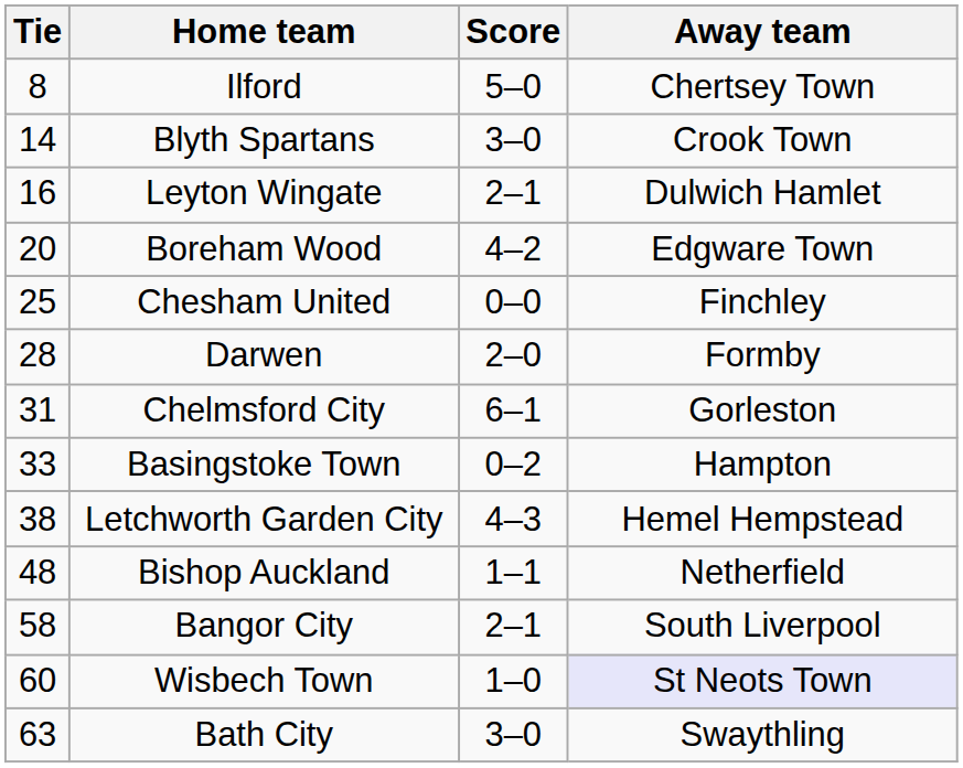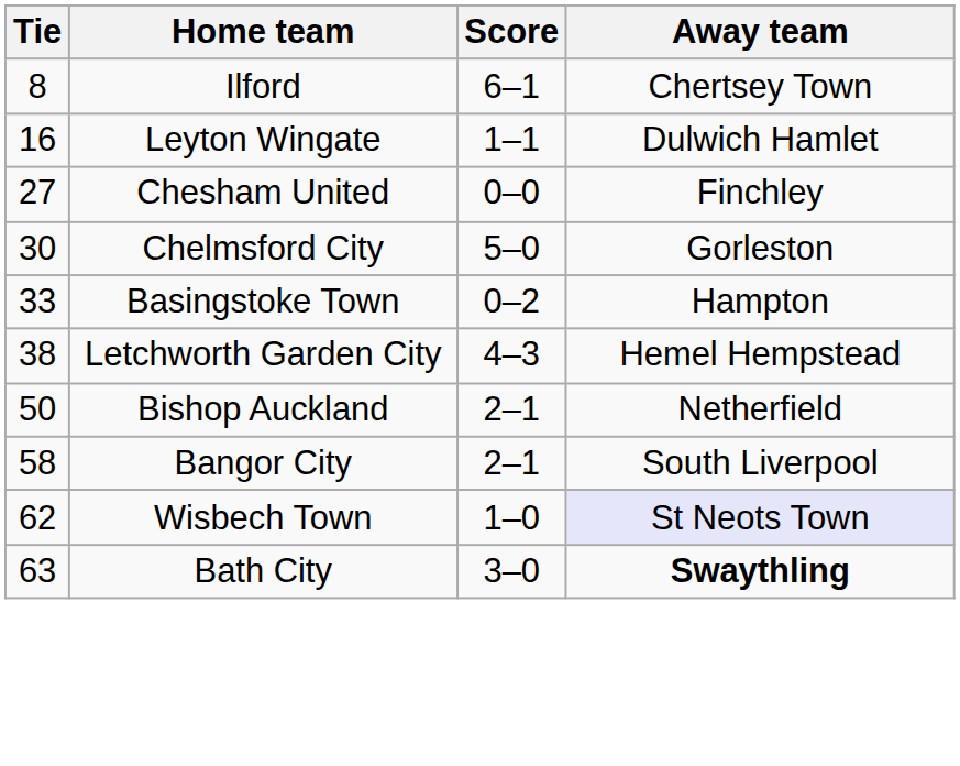 <table class="wikitable" style="text-align:center;">
 <tr>
 <th width=20>Tie</th>
 <th width=175>Home team</th>
 <th width=20>Score</th>
 <th width=175>Away team</th>
 </tr>
 <tr>
 <td>8</td>
 <td>Ilford</td>
-<td>5–0</td>
+<td>6–1</td>
 <td>Chertsey Town</td>
-</tr>
-<tr>
-<td>14</td>
-<td>Blyth Spartans</td>
-<td>3–0</td>
-<td>Crook Town</td>
 </tr>
 <tr>
 <td>16</td>
 <td>Leyton Wingate</td>
-<td>2–1</td>
+<td>1–1</td>
 <td>Dulwich Hamlet</td>
 </tr>
 <tr>
-<td>20</td>
-<td>Boreham Wood</td>
-<td>4–2</td>
-<td>Edgware Town</td>
-</tr>
-<tr>
-<td>25</td>
+<td>27</td>
 <td>Chesham United</td>
 <td>0–0</td>
 <td>Finchley</td>
 </tr>
 <tr>
-<td>28</td>
-<td>Darwen</td>
-<td>2–0</td>
-<td>Formby</td>
-</tr>
-<tr>
-<td>31</td>
+<td>30</td>
 <td>Chelmsford City</td>
-<td>6–1</td>
+<td>5–0</td>
 <td>Gorleston</td>
 </tr>
 <tr>
 <td>33</td>
 <td>Basingstoke Town</td>
 <td>0–2</td>
 <td>Hampton</td>
 </tr>
 <tr>
 <td>38</td>
 <td>Letchworth Garden City</td>
 <td>4–3</td>
 <td>Hemel Hempstead</td>
 </tr>
 <tr>
-<td>48</td>
+<td>50</td>
 <td>Bishop Auckland</td>
-<td>1–1</td>
+<td>2–1</td>
 <td>Netherfield</td>
 </tr>
 <tr>
 <td>58</td>
 <td>Bangor City</td>
 <td>2–1</td>
 <td>South Liverpool</td>
 </tr>
 <tr>
-<td>60</td>
+<td>62</td>
 <td>Wisbech Town</td>
 <td>1–0</td>
 <td style="background: lavender;">St Neots Town</td>
 </tr>
 <tr>
 <td>63</td>
 <td>Bath City</td>
 <td>3–0</td>
-<td>Swaythling</td>
+<td><strong>Swaythling</strong></td>
 </tr>
 </table>
